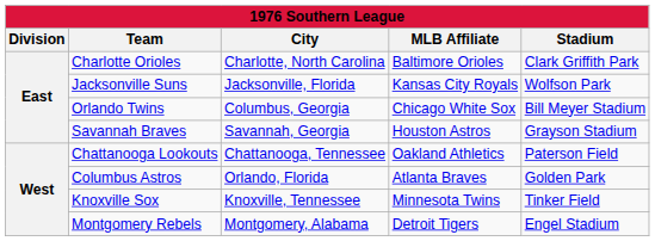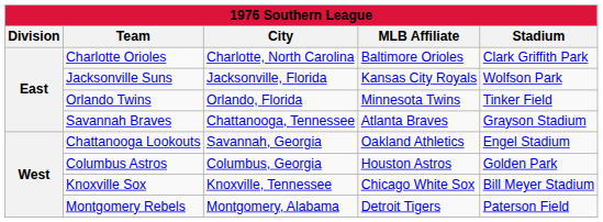 <table class="wikitable" style="width:auto">
 <tr>
 <td bgcolor="#DC143C" align="center" colspan="7"><strong><span>1976 Southern League</span></strong></td>
 </tr>
 <tr>
 <th>Division</th>
 <th>Team</th>
 <th>City</th>
 <th>MLB Affiliate</th>
 <th>Stadium</th>
 </tr>
 <tr>
 <th rowspan="4">East</th>
 <td><a href='#'>Charlotte Orioles</a></td>
 <td><a href='#'>Charlotte, North Carolina</a></td>
 <td><a href='#'>Baltimore Orioles</a></td>
 <td><a href='#'>Clark Griffith Park</a></td>
 </tr>
 <tr>
 <td><a href='#'>Jacksonville Suns</a></td>
 <td><a href='#'>Jacksonville, Florida</a></td>
 <td><a href='#'>Kansas City Royals</a></td>
 <td><a href='#'>Wolfson Park</a></td>
 </tr>
 <tr>
 <td><a href='#'>Orlando Twins</a></td>
-<td><a href='#'>Columbus, Georgia</a></td>
-<td><a href='#'>Chicago White Sox</a></td>
-<td><a href='#'>Bill Meyer Stadium</a></td>
+<td><a href='#'>Orlando, Florida</a></td>
+<td><a href='#'>Minnesota Twins</a></td>
+<td><a href='#'>Tinker Field</a></td>
 </tr>
 <tr>
 <td><a href='#'>Savannah Braves</a></td>
-<td><a href='#'>Savannah, Georgia</a></td>
-<td><a href='#'>Houston Astros</a></td>
+<td><a href='#'>Chattanooga, Tennessee</a></td>
+<td><a href='#'>Atlanta Braves</a></td>
 <td><a href='#'>Grayson Stadium</a></td>
 </tr>
 <tr>
 <th rowspan="4">West</th>
 <td><a href='#'>Chattanooga Lookouts</a></td>
-<td><a href='#'>Chattanooga, Tennessee</a></td>
+<td><a href='#'>Savannah, Georgia</a></td>
 <td><a href='#'>Oakland Athletics</a></td>
-<td><a href='#'>Paterson Field</a></td>
+<td><a href='#'>Engel Stadium</a></td>
 </tr>
 <tr>
 <td><a href='#'>Columbus Astros</a></td>
-<td><a href='#'>Orlando, Florida</a></td>
-<td><a href='#'>Atlanta Braves</a></td>
+<td><a href='#'>Columbus, Georgia</a></td>
+<td><a href='#'>Houston Astros</a></td>
 <td><a href='#'>Golden Park</a></td>
 </tr>
 <tr>
 <td><a href='#'>Knoxville Sox</a></td>
 <td><a href='#'>Knoxville, Tennessee</a></td>
-<td><a href='#'>Minnesota Twins</a></td>
-<td><a href='#'>Tinker Field</a></td>
+<td><a href='#'>Chicago White Sox</a></td>
+<td><a href='#'>Bill Meyer Stadium</a></td>
 </tr>
 <tr>
 <td><a href='#'>Montgomery Rebels</a></td>
 <td><a href='#'>Montgomery, Alabama</a></td>
 <td><a href='#'>Detroit Tigers</a></td>
-<td><a href='#'>Engel Stadium</a></td>
+<td><a href='#'>Paterson Field</a></td>
 </tr>
 </table>
